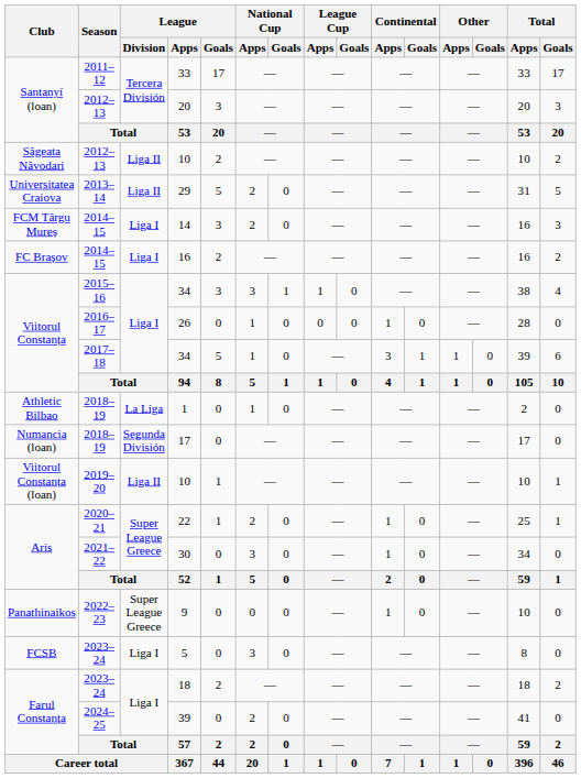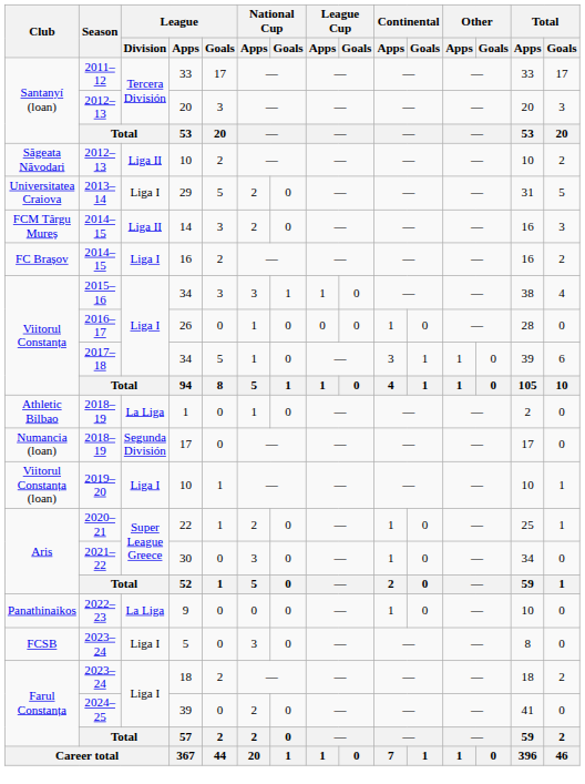 <table class="wikitable" style="text-align:center">
 <tr>
 <th rowspan=2>Club</th>
 <th rowspan=2>Season</th>
 <th colspan=3>League</th>
 <th colspan=2>National Cup</th>
 <th colspan=2>League Cup</th>
 <th colspan=2>Continental</th>
 <th colspan=2>Other</th>
 <th colspan=2>Total</th>
 </tr>
 <tr>
 <th>Division</th>
 <th>Apps</th>
 <th>Goals</th>
 <th>Apps</th>
 <th>Goals</th>
 <th>Apps</th>
 <th>Goals</th>
 <th>Apps</th>
 <th>Goals</th>
 <th>Apps</th>
 <th>Goals</th>
 <th>Apps</th>
 <th>Goals</th>
 </tr>
 <tr>
 <td rowspan=3><a href='#'>Santanyí</a> (loan)</td>
 <td><a href='#'>2011–12</a></td>
 <td rowspan=2><a href='#'>Tercera División</a></td>
 <td>33</td>
 <td>17</td>
 <td colspan="2">—</td>
 <td colspan="2">—</td>
 <td colspan="2">—</td>
 <td colspan="2">—</td>
 <td>33</td>
 <td>17</td>
 </tr>
 <tr>
 <td><a href='#'>2012–13</a></td>
 <td>20</td>
 <td>3</td>
 <td colspan="2">—</td>
 <td colspan="2">—</td>
 <td colspan="2">—</td>
 <td colspan="2">—</td>
 <td>20</td>
 <td>3</td>
 </tr>
 <tr>
 <th colspan="2">Total</th>
 <th>53</th>
 <th>20</th>
 <th colspan="2">—</th>
 <th colspan="2">—</th>
 <th colspan="2">—</th>
 <th colspan="2">—</th>
 <th>53</th>
 <th>20</th>
 </tr>
 <tr>
 <td><a href='#'>Săgeata Năvodari</a></td>
 <td><a href='#'>2012–13</a></td>
 <td><a href='#'>Liga II</a></td>
 <td>10</td>
 <td>2</td>
 <td colspan="2">—</td>
 <td colspan="2">—</td>
 <td colspan="2">—</td>
 <td colspan="2">—</td>
 <td>10</td>
 <td>2</td>
 </tr>
 <tr>
 <td><a href='#'>Universitatea Craiova</a></td>
 <td><a href='#'>2013–14</a></td>
-<td><a href='#'>Liga II</a></td>
+<td>Liga I</td>
 <td>29</td>
 <td>5</td>
 <td>2</td>
 <td>0</td>
 <td colspan="2">—</td>
 <td colspan="2">—</td>
 <td colspan="2">—</td>
 <td>31</td>
 <td>5</td>
 </tr>
 <tr>
 <td><a href='#'>FCM Târgu Mureș</a></td>
 <td><a href='#'>2014–15</a></td>
-<td><a href='#'>Liga I</a></td>
+<td rowspan=1><a href='#'>Liga II</a></td>
 <td>14</td>
 <td>3</td>
 <td>2</td>
 <td>0</td>
 <td colspan="2">—</td>
 <td colspan="2">—</td>
 <td colspan="2">—</td>
 <td>16</td>
 <td>3</td>
 </tr>
 <tr>
 <td><a href='#'>FC Brașov</a></td>
 <td><a href='#'>2014–15</a></td>
 <td rowspan=1><a href='#'>Liga I</a></td>
 <td>16</td>
 <td>2</td>
 <td colspan="2">—</td>
 <td colspan="2">—</td>
 <td colspan="2">—</td>
 <td colspan="2">—</td>
 <td>16</td>
 <td>2</td>
 </tr>
 <tr>
 <td rowspan=4><a href='#'>Viitorul Constanța</a></td>
 <td><a href='#'>2015–16</a></td>
 <td rowspan=3><a href='#'>Liga I</a></td>
 <td>34</td>
 <td>3</td>
 <td>3</td>
 <td>1</td>
 <td>1</td>
 <td>0</td>
 <td colspan="2">—</td>
 <td colspan="2">—</td>
 <td>38</td>
 <td>4</td>
 </tr>
 <tr>
 <td><a href='#'>2016–17</a></td>
 <td>26</td>
 <td>0</td>
 <td>1</td>
 <td>0</td>
 <td>0</td>
 <td>0</td>
 <td>1</td>
 <td>0</td>
 <td colspan="2">—</td>
 <td>28</td>
 <td>0</td>
 </tr>
 <tr>
 <td><a href='#'>2017–18</a></td>
 <td>34</td>
 <td>5</td>
 <td>1</td>
 <td>0</td>
 <td colspan="2">—</td>
 <td>3</td>
 <td>1</td>
 <td>1</td>
 <td>0</td>
 <td>39</td>
 <td>6</td>
 </tr>
 <tr>
 <th colspan="2">Total</th>
 <th>94</th>
 <th>8</th>
 <th>5</th>
 <th>1</th>
 <th>1</th>
 <th>0</th>
 <th>4</th>
 <th>1</th>
 <th>1</th>
 <th>0</th>
 <th>105</th>
 <th>10</th>
 </tr>
 <tr>
 <td><a href='#'>Athletic Bilbao</a></td>
 <td><a href='#'>2018–19</a></td>
 <td><a href='#'>La Liga</a></td>
 <td>1</td>
 <td>0</td>
 <td>1</td>
 <td>0</td>
 <td colspan="2">—</td>
 <td colspan="2">—</td>
 <td colspan="2">—</td>
 <td>2</td>
 <td>0</td>
 </tr>
 <tr>
 <td><a href='#'>Numancia</a> (loan)</td>
 <td><a href='#'>2018–19</a></td>
 <td><a href='#'>Segunda División</a></td>
 <td>17</td>
 <td>0</td>
 <td colspan="2">—</td>
 <td colspan="2">—</td>
 <td colspan="2">—</td>
 <td colspan="2">—</td>
 <td>17</td>
 <td>0</td>
 </tr>
 <tr>
 <td><a href='#'>Viitorul Constanța</a> (loan)</td>
 <td><a href='#'>2019–20</a></td>
-<td rowspan=1><a href='#'>Liga II</a></td>
+<td><a href='#'>Liga I</a></td>
 <td>10</td>
 <td>1</td>
 <td colspan="2">—</td>
 <td colspan="2">—</td>
 <td colspan="2">—</td>
 <td colspan="2">—</td>
 <td>10</td>
 <td>1</td>
 </tr>
 <tr>
 <td rowspan="3"><a href='#'>Aris</a></td>
 <td><a href='#'>2020–21</a></td>
 <td rowspan="2"><a href='#'>Super League Greece</a></td>
 <td>22</td>
 <td>1</td>
 <td>2</td>
 <td>0</td>
 <td colspan="2">—</td>
 <td>1</td>
 <td>0</td>
 <td colspan="2">—</td>
 <td>25</td>
 <td>1</td>
 </tr>
 <tr>
 <td><a href='#'>2021–22</a></td>
 <td>30</td>
 <td>0</td>
 <td>3</td>
 <td>0</td>
 <td colspan="2">—</td>
 <td>1</td>
 <td>0</td>
 <td colspan="2">—</td>
 <td>34</td>
 <td>0</td>
 </tr>
 <tr>
 <th colspan="2">Total</th>
 <th>52</th>
 <th>1</th>
 <th>5</th>
 <th>0</th>
 <th colspan="2">—</th>
 <th>2</th>
 <th>0</th>
 <th colspan="2">—</th>
 <th>59</th>
 <th>1</th>
 </tr>
 <tr>
 <td><a href='#'>Panathinaikos</a></td>
 <td><a href='#'>2022–23</a></td>
-<td>Super League Greece</td>
+<td><a href='#'>La Liga</a></td>
 <td>9</td>
 <td>0</td>
 <td>0</td>
 <td>0</td>
 <td colspan="2">—</td>
 <td>1</td>
 <td>0</td>
 <td colspan="2">—</td>
 <td>10</td>
 <td>0</td>
 </tr>
 <tr>
 <td><a href='#'>FCSB</a></td>
 <td><a href='#'>2023–24</a></td>
 <td>Liga I</td>
 <td>5</td>
 <td>0</td>
 <td>3</td>
 <td>0</td>
 <td colspan="2">—</td>
 <td colspan="2">—</td>
 <td colspan="2">—</td>
 <td>8</td>
 <td>0</td>
 </tr>
 <tr>
 <td rowspan="3"><a href='#'>Farul Constanța</a></td>
 <td><a href='#'>2023–24</a></td>
 <td rowspan="2">Liga I</td>
 <td>18</td>
 <td>2</td>
 <td colspan="2">—</td>
 <td colspan="2">—</td>
 <td colspan="2">—</td>
 <td colspan="2">—</td>
 <td>18</td>
 <td>2</td>
 </tr>
 <tr>
 <td><a href='#'>2024–25</a></td>
 <td>39</td>
 <td>0</td>
 <td>2</td>
 <td>0</td>
 <td colspan="2">—</td>
 <td colspan="2">—</td>
 <td colspan="2">—</td>
 <td>41</td>
 <td>0</td>
 </tr>
 <tr>
 <th colspan="2">Total</th>
 <th>57</th>
 <th>2</th>
 <th>2</th>
 <th>0</th>
 <th colspan="2">—</th>
 <th colspan="2">—</th>
 <th colspan="2">—</th>
 <th>59</th>
 <th>2</th>
 </tr>
 <tr>
 <th colspan="3">Career total</th>
 <th>367</th>
 <th>44</th>
 <th>20</th>
 <th>1</th>
 <th>1</th>
 <th>0</th>
 <th>7</th>
 <th>1</th>
 <th>1</th>
 <th>0</th>
 <th>396</th>
 <th>46</th>
 </tr>
 </table>
